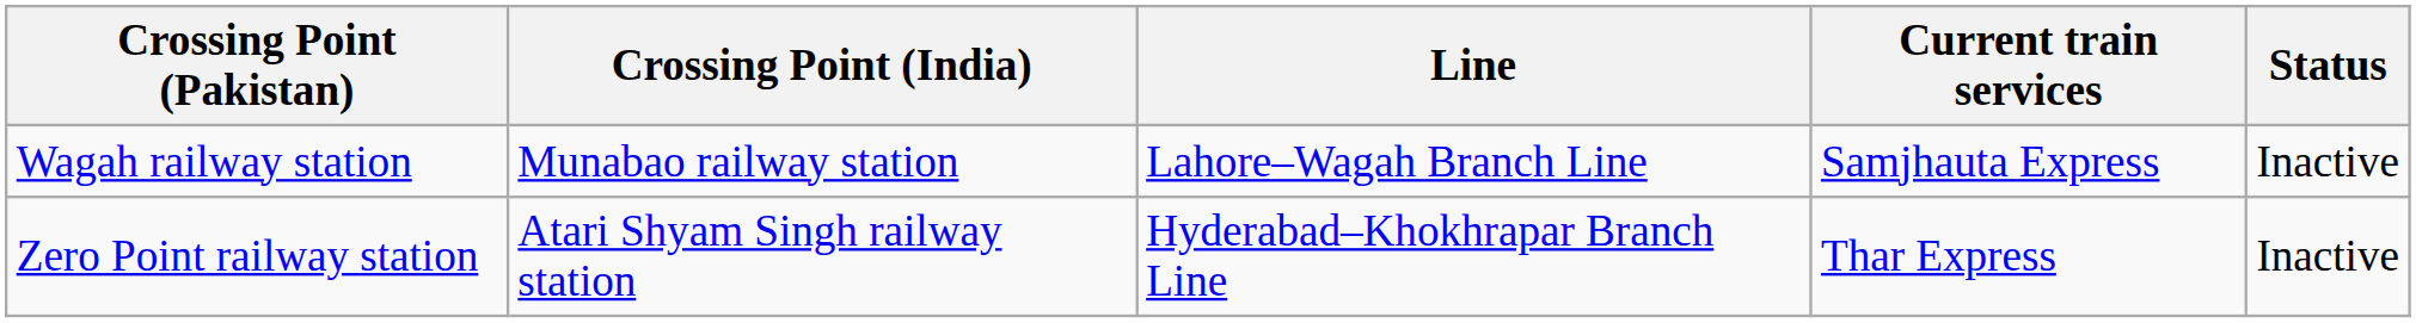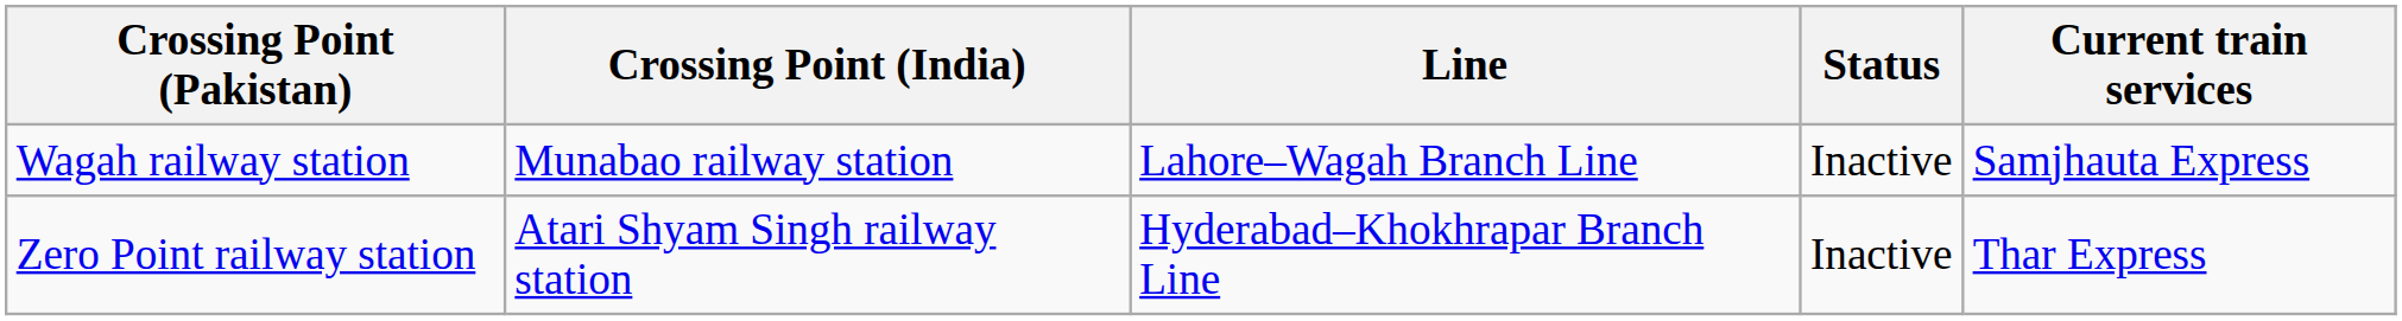 <table class="wikitable sortable">
 <tr>
 <th>Crossing Point (Pakistan)</th>
 <th>Crossing Point (India)</th>
 <th>Line</th>
+<th>Status</th>
 <th>Current train services</th>
-<th>Status</th>
 </tr>
 <tr>
 <td><a href='#'>Wagah railway station</a></td>
 <td><a href='#'>Munabao railway station</a></td>
 <td><a href='#'>Lahore–Wagah Branch Line</a></td>
+<td>Inactive</td>
 <td><a href='#'>Samjhauta Express</a></td>
-<td>Inactive</td>
 </tr>
 <tr>
 <td><a href='#'>Zero Point railway station</a></td>
 <td><a href='#'>Atari Shyam Singh railway station</a></td>
 <td><a href='#'>Hyderabad–Khokhrapar Branch Line</a></td>
+<td>Inactive</td>
 <td><a href='#'>Thar Express</a></td>
-<td>Inactive</td>
 </tr>
 </table>
